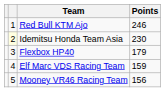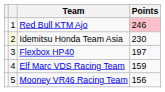 <table class="wikitable" style="font-size: 85%;">
 <tr>
 <th></th>
 <th></th>
 <th>Team</th>
 <th>Points</th>
 </tr>
 <tr>
 <td></td>
 <td align=center>1</td>
 <td> <a href='#'>Red Bull KTM Ajo</a></td>
-<td align=left>246</td>
+<td align=left style="background: pink;">246</td>
 </tr>
 <tr>
 <td></td>
 <td align=center style="background: lightyellow;">2</td>
 <td> Idemitsu Honda Team Asia</td>
 <td align=left>230</td>
 </tr>
 <tr>
 <td></td>
 <td align=center>3</td>
 <td> <a href='#'>Flexbox HP40</a></td>
-<td align=left>179</td>
+<td align=left>197</td>
 </tr>
 <tr>
 <td></td>
 <td align=center>4</td>
 <td> <a href='#'>Elf Marc VDS Racing Team</a></td>
 <td align=left>159</td>
 </tr>
 <tr>
 <td></td>
 <td align=center>5</td>
 <td> <a href='#'>Mooney VR46 Racing Team</a></td>
 <td align=left>156</td>
 </tr>
 </table>
